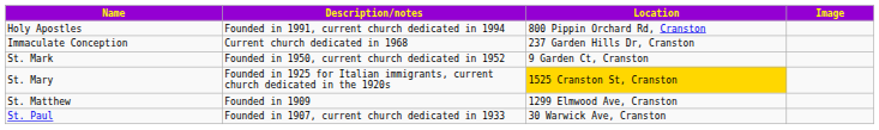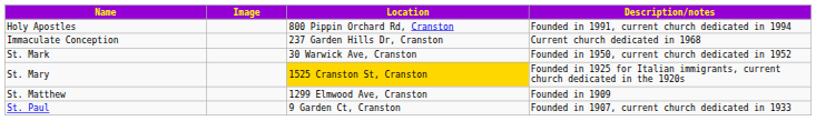 <table class="wikitable sortable" style="width:75%">
 <tr>
 <th style="background:darkviolet; color:yellow;" width="25%"><strong>Name</strong></th>
+<th style="background:darkviolet; color:yellow;" width="10%"><strong>Image</strong></th>
+<th style="background:darkviolet; color:yellow;" width="30%"><strong>Location</strong></th>
 <th style="background:darkviolet; color:yellow;" width="35%"><strong>Description/notes</strong></th>
-<th style="background:darkviolet; color:yellow;" width="30%"><strong>Location</strong></th>
-<th style="background:darkviolet; color:yellow;" width="10%"><strong>Image</strong></th>
 </tr>
 <tr>
 <td>Holy Apostles</td>
+<td></td>
+<td>800 Pippin Orchard Rd, <a href='#'>Cranston</a></td>
 <td>Founded in 1991, current church dedicated in 1994</td>
-<td>800 Pippin Orchard Rd, <a href='#'>Cranston</a></td>
-<td></td>
 </tr>
 <tr>
 <td>Immaculate Conception</td>
+<td></td>
+<td>237 Garden Hills Dr, Cranston</td>
 <td>Current church dedicated in 1968</td>
-<td>237 Garden Hills Dr, Cranston</td>
-<td></td>
 </tr>
 <tr>
 <td>St. Mark</td>
+<td></td>
+<td>30 Warwick Ave, Cranston</td>
 <td>Founded in 1950, current church dedicated in 1952</td>
-<td>9 Garden Ct, Cranston</td>
-<td></td>
 </tr>
 <tr>
 <td>St. Mary</td>
+<td></td>
+<td style="background: gold;">1525 Cranston St, Cranston</td>
 <td>Founded in 1925 for Italian immigrants, current church dedicated in the 1920s</td>
-<td style="background: gold;">1525 Cranston St, Cranston</td>
-<td></td>
 </tr>
 <tr>
 <td>St. Matthew</td>
+<td></td>
+<td>1299 Elmwood Ave, Cranston</td>
 <td>Founded in 1909</td>
-<td>1299 Elmwood Ave, Cranston</td>
-<td></td>
 </tr>
 <tr>
 <td><a href='#'>St. Paul</a></td>
+<td></td>
+<td>9 Garden Ct, Cranston</td>
 <td>Founded in 1907, current church dedicated in 1933</td>
-<td>30 Warwick Ave, Cranston</td>
-<td></td>
 </tr>
 </table>
